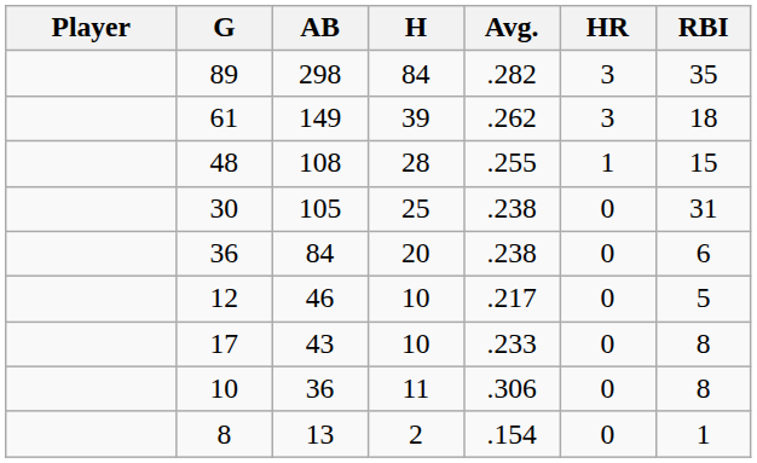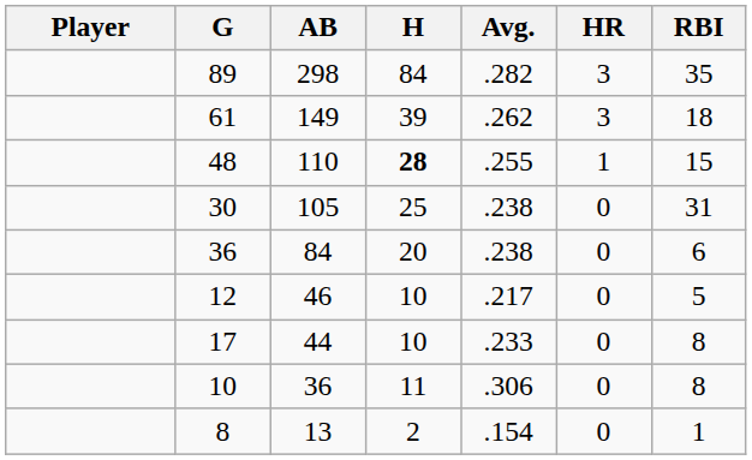 <table class="wikitable sortable">
 <tr>
 <th bgcolor="#DDDDFF" width="16%">Player</th>
 <th bgcolor="#DDDDFF" width="9%">G</th>
 <th bgcolor="#DDDDFF" width="9%">AB</th>
 <th bgcolor="#DDDDFF" width="9%">H</th>
 <th bgcolor="#DDDDFF" width="9%">Avg.</th>
 <th bgcolor="#DDDDFF" width="9%">HR</th>
 <th bgcolor="#DDDDFF" width="9%">RBI</th>
 </tr>
 <tr align="center">
 <td></td>
 <td>89</td>
 <td>298</td>
 <td>84</td>
 <td>.282</td>
 <td>3</td>
 <td>35</td>
 </tr>
 <tr align="center">
 <td></td>
 <td>61</td>
 <td>149</td>
 <td>39</td>
 <td>.262</td>
 <td>3</td>
 <td>18</td>
 </tr>
 <tr align="center">
 <td></td>
 <td>48</td>
-<td>108</td>
-<td>28</td>
+<td>110</td>
+<td><strong>28</strong></td>
 <td>.255</td>
 <td>1</td>
 <td>15</td>
 </tr>
 <tr align="center">
 <td></td>
 <td>30</td>
 <td>105</td>
 <td>25</td>
 <td>.238</td>
 <td>0</td>
 <td>31</td>
 </tr>
 <tr align="center">
 <td></td>
 <td>36</td>
 <td>84</td>
 <td>20</td>
 <td>.238</td>
 <td>0</td>
 <td>6</td>
 </tr>
 <tr align="center">
 <td></td>
 <td>12</td>
 <td>46</td>
 <td>10</td>
 <td>.217</td>
 <td>0</td>
 <td>5</td>
 </tr>
 <tr align=center>
 <td></td>
 <td>17</td>
-<td>43</td>
+<td>44</td>
 <td>10</td>
 <td>.233</td>
 <td>0</td>
 <td>8</td>
 </tr>
 <tr align="center">
 <td></td>
 <td>10</td>
 <td>36</td>
 <td>11</td>
 <td>.306</td>
 <td>0</td>
 <td>8</td>
 </tr>
 <tr align="center">
 <td></td>
 <td>8</td>
 <td>13</td>
 <td>2</td>
 <td>.154</td>
 <td>0</td>
 <td>1</td>
 </tr>
 </table>
